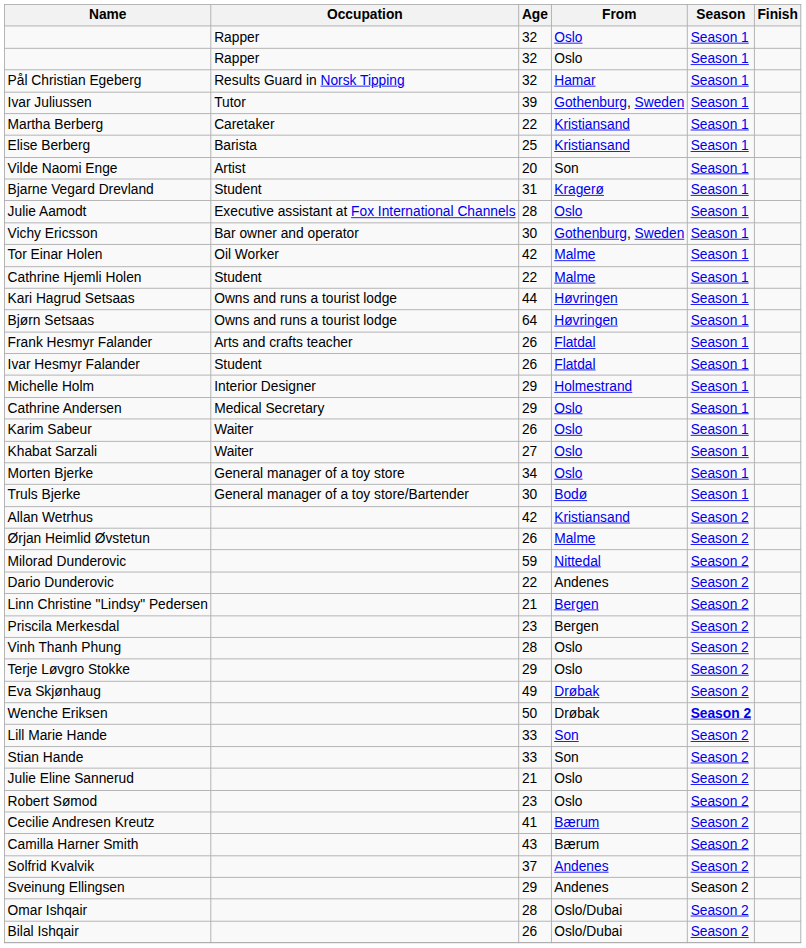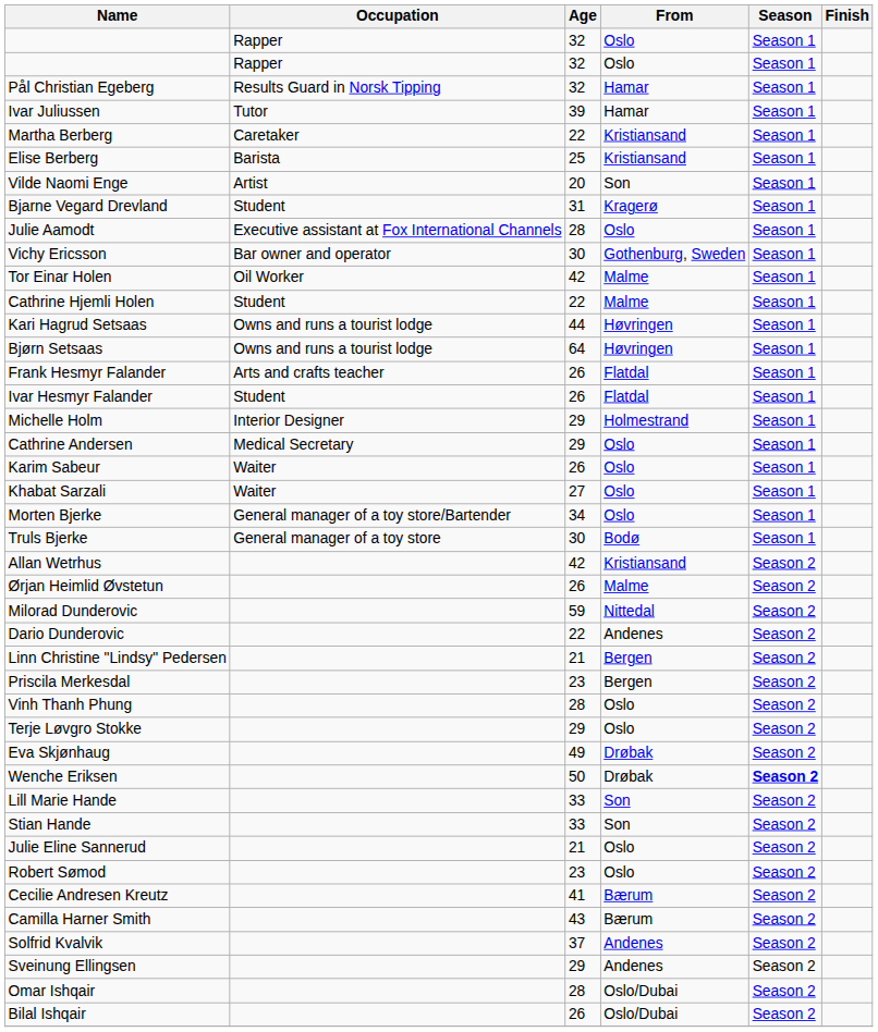 <table class="wikitable sortable">
 <tr>
 <th>Name</th>
 <th>Occupation</th>
 <th>Age</th>
 <th>From</th>
 <th>Season</th>
 <th>Finish</th>
 </tr>
 <tr>
 <td></td>
 <td>Rapper</td>
 <td>32</td>
 <td><a href='#'>Oslo</a></td>
 <td><a href='#'>Season 1</a></td>
 <td></td>
 </tr>
 <tr>
 <td></td>
 <td>Rapper</td>
 <td>32</td>
 <td>Oslo</td>
 <td><a href='#'>Season 1</a></td>
 <td></td>
 </tr>
 <tr>
 <td>Pål Christian Egeberg</td>
 <td>Results Guard in <a href='#'>Norsk Tipping</a></td>
 <td>32</td>
 <td><a href='#'>Hamar</a></td>
 <td><a href='#'>Season 1</a></td>
 <td></td>
 </tr>
 <tr>
 <td>Ivar Juliussen</td>
 <td>Tutor</td>
 <td>39</td>
-<td><a href='#'>Gothenburg</a>, <a href='#'>Sweden</a></td>
+<td>Hamar</td>
 <td><a href='#'>Season 1</a></td>
 <td></td>
 </tr>
 <tr>
 <td>Martha Berberg</td>
 <td>Caretaker</td>
 <td>22</td>
 <td><a href='#'>Kristiansand</a></td>
 <td><a href='#'>Season 1</a></td>
 <td></td>
 </tr>
 <tr>
 <td>Elise Berberg</td>
 <td>Barista</td>
 <td>25</td>
 <td><a href='#'>Kristiansand</a></td>
 <td><a href='#'>Season 1</a></td>
 <td></td>
 </tr>
 <tr>
 <td>Vilde Naomi Enge</td>
 <td>Artist</td>
 <td>20</td>
 <td>Son</td>
 <td><a href='#'>Season 1</a></td>
 <td></td>
 </tr>
 <tr>
 <td>Bjarne Vegard Drevland</td>
 <td>Student</td>
 <td>31</td>
 <td><a href='#'>Kragerø</a></td>
 <td><a href='#'>Season 1</a></td>
 <td></td>
 </tr>
 <tr>
 <td>Julie Aamodt</td>
 <td>Executive assistant at <a href='#'>Fox International Channels</a></td>
 <td>28</td>
 <td><a href='#'>Oslo</a></td>
 <td><a href='#'>Season 1</a></td>
 <td></td>
 </tr>
 <tr>
 <td>Vichy Ericsson</td>
 <td>Bar owner and operator</td>
 <td>30</td>
 <td><a href='#'>Gothenburg</a>, <a href='#'>Sweden</a></td>
 <td><a href='#'>Season 1</a></td>
 <td></td>
 </tr>
 <tr>
 <td>Tor Einar Holen</td>
 <td>Oil Worker</td>
 <td>42</td>
 <td><a href='#'>Malme</a></td>
 <td><a href='#'>Season 1</a></td>
 <td></td>
 </tr>
 <tr>
 <td>Cathrine Hjemli Holen</td>
 <td>Student</td>
 <td>22</td>
 <td><a href='#'>Malme</a></td>
 <td><a href='#'>Season 1</a></td>
 <td></td>
 </tr>
 <tr>
 <td>Kari Hagrud Setsaas</td>
 <td>Owns and runs a tourist lodge</td>
 <td>44</td>
 <td><a href='#'>Høvringen</a></td>
 <td><a href='#'>Season 1</a></td>
 <td></td>
 </tr>
 <tr>
 <td>Bjørn Setsaas</td>
 <td>Owns and runs a tourist lodge</td>
 <td>64</td>
 <td><a href='#'>Høvringen</a></td>
 <td><a href='#'>Season 1</a></td>
 <td></td>
 </tr>
 <tr>
 <td>Frank Hesmyr Falander</td>
 <td>Arts and crafts teacher</td>
 <td>26</td>
 <td><a href='#'>Flatdal</a></td>
 <td><a href='#'>Season 1</a></td>
 <td></td>
 </tr>
 <tr>
 <td>Ivar Hesmyr Falander</td>
 <td>Student</td>
 <td>26</td>
 <td><a href='#'>Flatdal</a></td>
 <td><a href='#'>Season 1</a></td>
 <td></td>
 </tr>
 <tr>
 <td>Michelle Holm</td>
 <td>Interior Designer</td>
 <td>29</td>
 <td><a href='#'>Holmestrand</a></td>
 <td><a href='#'>Season 1</a></td>
 <td></td>
 </tr>
 <tr>
 <td>Cathrine Andersen</td>
 <td>Medical Secretary</td>
 <td>29</td>
 <td><a href='#'>Oslo</a></td>
 <td><a href='#'>Season 1</a></td>
 <td></td>
 </tr>
 <tr>
 <td>Karim Sabeur</td>
 <td>Waiter</td>
 <td>26</td>
 <td><a href='#'>Oslo</a></td>
 <td><a href='#'>Season 1</a></td>
 <td></td>
 </tr>
 <tr>
 <td>Khabat Sarzali</td>
 <td>Waiter</td>
 <td>27</td>
 <td><a href='#'>Oslo</a></td>
 <td><a href='#'>Season 1</a></td>
 <td></td>
 </tr>
 <tr>
 <td>Morten Bjerke</td>
-<td>General manager of a toy store</td>
+<td>General manager of a toy store/Bartender</td>
 <td>34</td>
 <td><a href='#'>Oslo</a></td>
 <td><a href='#'>Season 1</a></td>
 <td></td>
 </tr>
 <tr>
 <td>Truls Bjerke</td>
-<td>General manager of a toy store/Bartender</td>
+<td>General manager of a toy store</td>
 <td>30</td>
 <td><a href='#'>Bodø</a></td>
 <td><a href='#'>Season 1</a></td>
 <td></td>
 </tr>
 <tr>
 <td>Allan Wetrhus</td>
 <td></td>
 <td>42</td>
 <td><a href='#'>Kristiansand</a></td>
 <td><a href='#'>Season 2</a></td>
 <td></td>
 </tr>
 <tr>
 <td>Ørjan Heimlid Øvstetun</td>
 <td></td>
 <td>26</td>
 <td><a href='#'>Malme</a></td>
 <td><a href='#'>Season 2</a></td>
 <td></td>
 </tr>
 <tr>
 <td>Milorad Dunderovic</td>
 <td></td>
 <td>59</td>
 <td><a href='#'>Nittedal</a></td>
 <td><a href='#'>Season 2</a></td>
 <td></td>
 </tr>
 <tr>
 <td>Dario Dunderovic</td>
 <td></td>
 <td>22</td>
 <td>Andenes</td>
 <td><a href='#'>Season 2</a></td>
 <td></td>
 </tr>
 <tr>
 <td>Linn Christine "Lindsy" Pedersen</td>
 <td></td>
 <td>21</td>
 <td><a href='#'>Bergen</a></td>
 <td><a href='#'>Season 2</a></td>
 <td></td>
 </tr>
 <tr>
 <td>Priscila Merkesdal</td>
 <td></td>
 <td>23</td>
 <td>Bergen</td>
 <td><a href='#'>Season 2</a></td>
 <td></td>
 </tr>
 <tr>
 <td>Vinh Thanh Phung</td>
 <td></td>
 <td>28</td>
 <td>Oslo</td>
 <td><a href='#'>Season 2</a></td>
 <td></td>
 </tr>
 <tr>
 <td>Terje Løvgro Stokke</td>
 <td></td>
 <td>29</td>
 <td>Oslo</td>
 <td><a href='#'>Season 2</a></td>
 <td></td>
 </tr>
 <tr>
 <td>Eva Skjønhaug</td>
 <td></td>
 <td>49</td>
 <td><a href='#'>Drøbak</a></td>
 <td><a href='#'>Season 2</a></td>
 <td></td>
 </tr>
 <tr>
 <td>Wenche Eriksen</td>
 <td></td>
 <td>50</td>
 <td>Drøbak</td>
 <td><strong><a href='#'>Season 2</a></strong></td>
 <td></td>
 </tr>
 <tr>
 <td>Lill Marie Hande</td>
 <td></td>
 <td>33</td>
 <td><a href='#'>Son</a></td>
 <td><a href='#'>Season 2</a></td>
 <td></td>
 </tr>
 <tr>
 <td>Stian Hande</td>
 <td></td>
 <td>33</td>
 <td>Son</td>
 <td><a href='#'>Season 2</a></td>
 <td></td>
 </tr>
 <tr>
 <td>Julie Eline Sannerud</td>
 <td></td>
 <td>21</td>
 <td>Oslo</td>
 <td><a href='#'>Season 2</a></td>
 <td></td>
 </tr>
 <tr>
 <td>Robert Sømod</td>
 <td></td>
 <td>23</td>
 <td>Oslo</td>
 <td><a href='#'>Season 2</a></td>
 <td></td>
 </tr>
 <tr>
 <td>Cecilie Andresen Kreutz</td>
 <td></td>
 <td>41</td>
 <td><a href='#'>Bærum</a></td>
 <td><a href='#'>Season 2</a></td>
 <td></td>
 </tr>
 <tr>
 <td>Camilla Harner Smith</td>
 <td></td>
 <td>43</td>
 <td>Bærum</td>
 <td><a href='#'>Season 2</a></td>
 <td></td>
 </tr>
 <tr>
 <td>Solfrid Kvalvik</td>
 <td></td>
 <td>37</td>
 <td><a href='#'>Andenes</a></td>
 <td><a href='#'>Season 2</a></td>
 <td></td>
 </tr>
 <tr>
 <td>Sveinung Ellingsen</td>
 <td></td>
 <td>29</td>
 <td>Andenes</td>
 <td>Season 2</td>
 <td></td>
 </tr>
 <tr>
 <td>Omar Ishqair</td>
 <td></td>
 <td>28</td>
 <td>Oslo/Dubai</td>
 <td><a href='#'>Season 2</a></td>
 <td></td>
 </tr>
 <tr>
 <td>Bilal Ishqair</td>
 <td></td>
 <td>26</td>
 <td>Oslo/Dubai</td>
 <td><a href='#'>Season 2</a></td>
 <td></td>
 </tr>
 <tr>
 </tr>
 </table>
